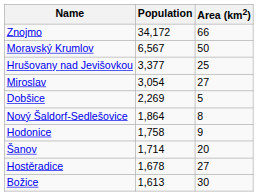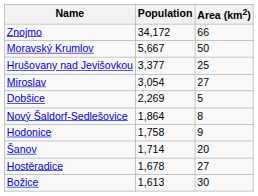 <table class="wikitable sortable">
 <tr>
 <th>Name</th>
 <th>Population</th>
 <th>Area (km<sup>2</sup>)</th>
 </tr>
 <tr>
 <td><a href='#'>Znojmo</a></td>
 <td>34,172</td>
 <td>66</td>
 </tr>
 <tr>
 <td><a href='#'>Moravský Krumlov</a></td>
-<td>6,567</td>
+<td>5,667</td>
 <td>50</td>
 </tr>
 <tr>
 <td><a href='#'>Hrušovany nad Jevišovkou</a></td>
 <td>3,377</td>
 <td>25</td>
 </tr>
 <tr>
 <td><a href='#'>Miroslav</a></td>
 <td>3,054</td>
 <td>27</td>
 </tr>
 <tr>
 <td><a href='#'>Dobšice</a></td>
 <td>2,269</td>
 <td>5</td>
 </tr>
 <tr>
 <td><a href='#'>Nový Šaldorf-Sedlešovice</a></td>
 <td>1,864</td>
 <td>8</td>
 </tr>
 <tr>
 <td><a href='#'>Hodonice</a></td>
 <td>1,758</td>
 <td>9</td>
 </tr>
 <tr>
 <td><a href='#'>Šanov</a></td>
 <td>1,714</td>
 <td>20</td>
 </tr>
 <tr>
 <td><a href='#'>Hostěradice</a></td>
 <td>1,678</td>
 <td>27</td>
 </tr>
 <tr>
 <td><a href='#'>Božice</a></td>
 <td>1,613</td>
 <td>30</td>
 </tr>
 </table>
